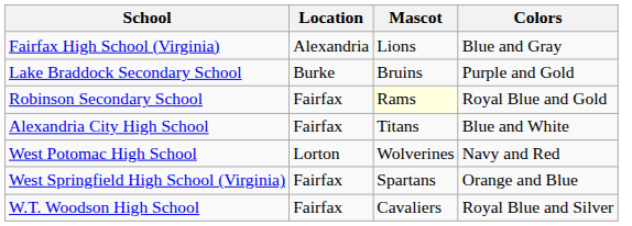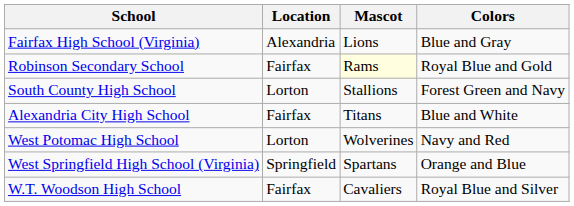 <table class="wikitable sortable">
 <tr>
 <th>School</th>
 <th>Location</th>
 <th>Mascot</th>
 <th>Colors</th>
 </tr>
 <tr>
 <td><a href='#'>Fairfax High School (Virginia)</a></td>
 <td>Alexandria</td>
 <td>Lions</td>
 <td>  Blue and Gray</td>
 </tr>
 <tr>
-<td><a href='#'>Lake Braddock Secondary School</a></td>
-<td>Burke</td>
-<td>Bruins</td>
-<td>  Purple and Gold</td>
-</tr>
-<tr>
 <td><a href='#'>Robinson Secondary School</a></td>
 <td>Fairfax</td>
 <td style="background: lightyellow;">Rams</td>
 <td>  Royal Blue and Gold</td>
+</tr>
+<tr>
+<td><a href='#'>South County High School</a></td>
+<td>Lorton</td>
+<td>Stallions</td>
+<td>  Forest Green and Navy</td>
 </tr>
 <tr>
 <td><a href='#'>Alexandria City High School</a></td>
 <td>Fairfax</td>
 <td>Titans</td>
 <td>  Blue and White</td>
 </tr>
 <tr>
 <td><a href='#'>West Potomac High School</a></td>
 <td>Lorton</td>
 <td>Wolverines</td>
 <td>  Navy and Red</td>
 </tr>
 <tr>
 <td><a href='#'>West Springfield High School (Virginia)</a></td>
-<td>Fairfax</td>
+<td>Springfield</td>
 <td>Spartans</td>
 <td>  Orange and Blue</td>
 </tr>
 <tr>
 <td><a href='#'>W.T. Woodson High School</a></td>
 <td>Fairfax</td>
 <td>Cavaliers</td>
 <td>  Royal Blue and Silver</td>
 </tr>
 </table>
